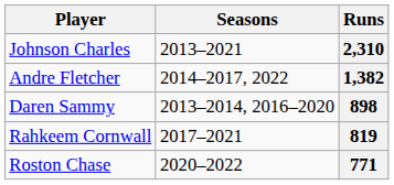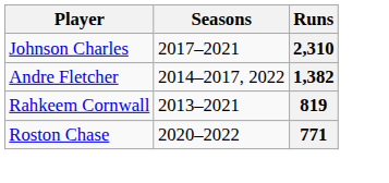 <table class="wikitable">
 <tr>
 <th>Player</th>
 <th>Seasons</th>
 <th>Runs</th>
 </tr>
 <tr>
 <td><a href='#'>Johnson Charles</a></td>
-<td>2013–2021</td>
+<td>2017–2021</td>
 <th>2,310</th>
 </tr>
 <tr>
 <td><a href='#'>Andre Fletcher</a></td>
 <td>2014–2017, 2022</td>
 <th>1,382</th>
 </tr>
 <tr>
-<td><a href='#'>Daren Sammy</a></td>
-<td>2013–2014, 2016–2020</td>
-<th>898</th>
-</tr>
-<tr>
 <td><a href='#'>Rahkeem Cornwall</a></td>
-<td>2017–2021</td>
+<td>2013–2021</td>
 <th>819</th>
 </tr>
 <tr>
 <td><a href='#'>Roston Chase</a></td>
 <td>2020–2022</td>
 <th>771</th>
 </tr>
 </table>
